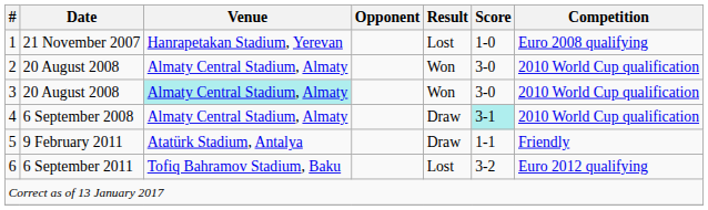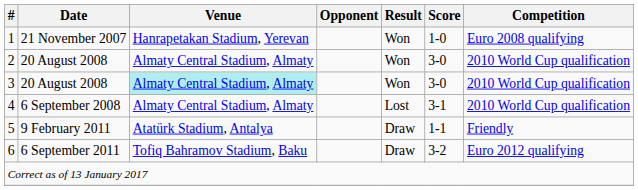 <table class="wikitable" style="font-size:95%;">
 <tr>
 <th>#</th>
 <th>Date</th>
 <th>Venue</th>
 <th>Opponent</th>
 <th>Result</th>
 <th>Score</th>
 <th>Competition</th>
 </tr>
 <tr>
 <td>1</td>
 <td>21 November 2007</td>
 <td><a href='#'>Hanrapetakan Stadium</a>, <a href='#'>Yerevan</a></td>
 <td></td>
-<td>Lost</td>
+<td>Won</td>
 <td>1-0</td>
 <td><a href='#'>Euro 2008 qualifying</a></td>
 </tr>
 <tr>
 <td>2</td>
 <td>20 August 2008</td>
 <td><a href='#'>Almaty Central Stadium</a>, <a href='#'>Almaty</a></td>
 <td></td>
 <td>Won</td>
 <td>3-0</td>
 <td><a href='#'>2010 World Cup qualification</a></td>
 </tr>
 <tr>
 <td>3</td>
 <td>20 August 2008</td>
 <td style="background: paleturquoise;"><a href='#'>Almaty Central Stadium</a>, <a href='#'>Almaty</a></td>
 <td></td>
 <td>Won</td>
 <td>3-0</td>
 <td><a href='#'>2010 World Cup qualification</a></td>
 </tr>
 <tr>
 <td>4</td>
 <td>6 September 2008</td>
 <td><a href='#'>Almaty Central Stadium</a>, <a href='#'>Almaty</a></td>
 <td></td>
-<td>Draw</td>
-<td style="background: paleturquoise;">3-1</td>
+<td>Lost</td>
+<td>3-1</td>
 <td><a href='#'>2010 World Cup qualification</a></td>
 </tr>
 <tr>
 <td>5</td>
 <td>9 February 2011</td>
 <td><a href='#'>Atatürk Stadium</a>, <a href='#'>Antalya</a></td>
 <td></td>
 <td>Draw</td>
 <td>1-1</td>
 <td><a href='#'>Friendly</a></td>
 </tr>
 <tr>
 <td>6</td>
 <td>6 September 2011</td>
 <td><a href='#'>Tofiq Bahramov Stadium</a>, <a href='#'>Baku</a></td>
 <td></td>
-<td>Lost</td>
+<td>Draw</td>
 <td>3-2</td>
 <td><a href='#'>Euro 2012 qualifying</a></td>
 </tr>
 <tr>
 <td colspan="12"><small><em>Correct as of 13 January 2017</em></small></td>
 </tr>
 <tr>
 </tr>
 </table>
